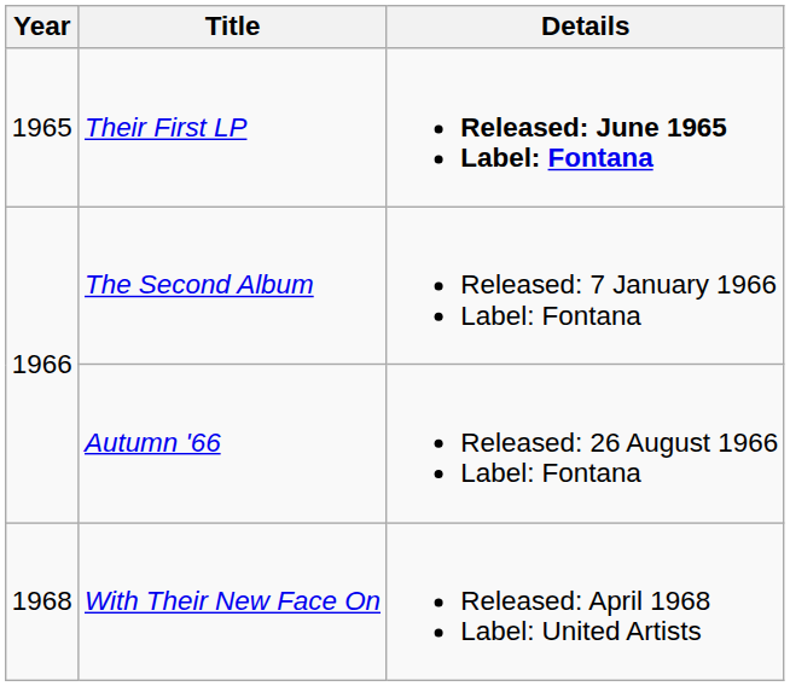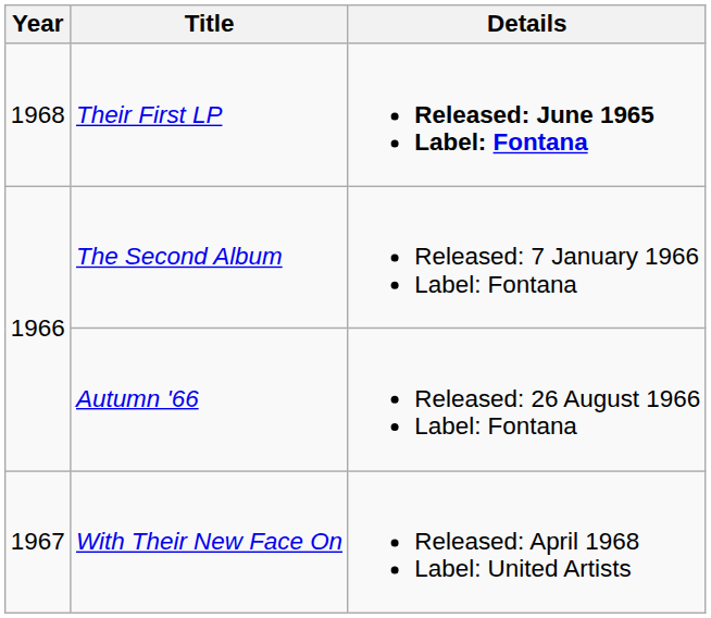 <table class="wikitable">
 <tr>
 <th>Year</th>
 <th>Title</th>
 <th>Details</th>
 </tr>
 <tr>
-<td>1965</td>
+<td>1968</td>
 <td><em><a href='#'>Their First LP</a></em></td>
 <td><strong><br><ul><li>Released: June 1965</li><li>Label: <a href='#'>Fontana</a></li></ul></strong></td>
 </tr>
 <tr>
 <td rowspan="2">1966</td>
 <td><em><a href='#'>The Second Album</a></em></td>
 <td><br><ul><li>Released: 7 January 1966</li><li>Label: Fontana</li></ul></td>
 </tr>
 <tr>
 <td><em><a href='#'>Autumn '66</a></em></td>
 <td><br><ul><li>Released: 26 August 1966</li><li>Label: Fontana</li></ul></td>
 </tr>
 <tr>
-<td>1968</td>
+<td>1967</td>
 <td><em><a href='#'>With Their New Face On</a></em></td>
 <td><br><ul><li>Released: April 1968</li><li>Label: United Artists</li></ul></td>
 </tr>
 </table>
